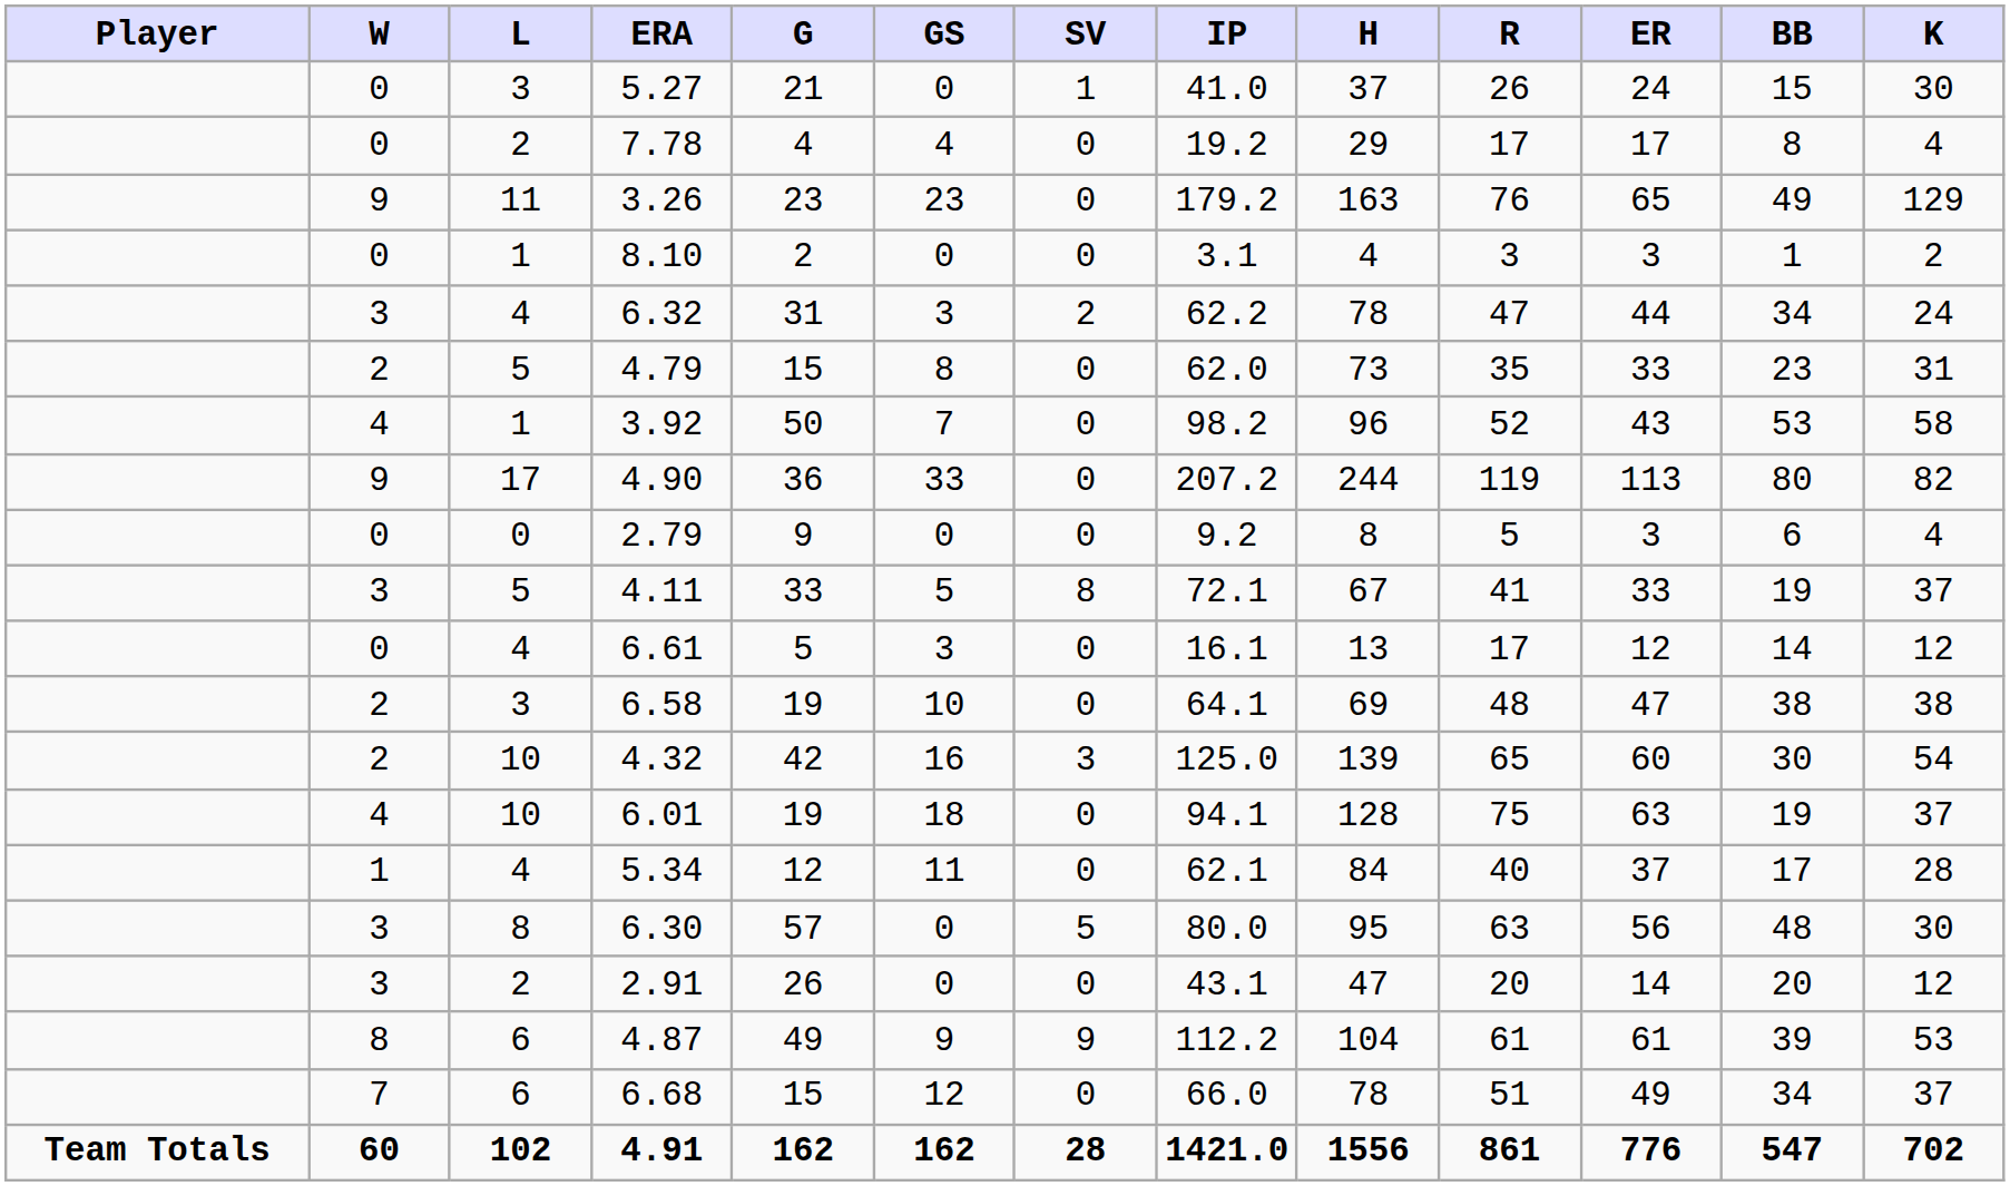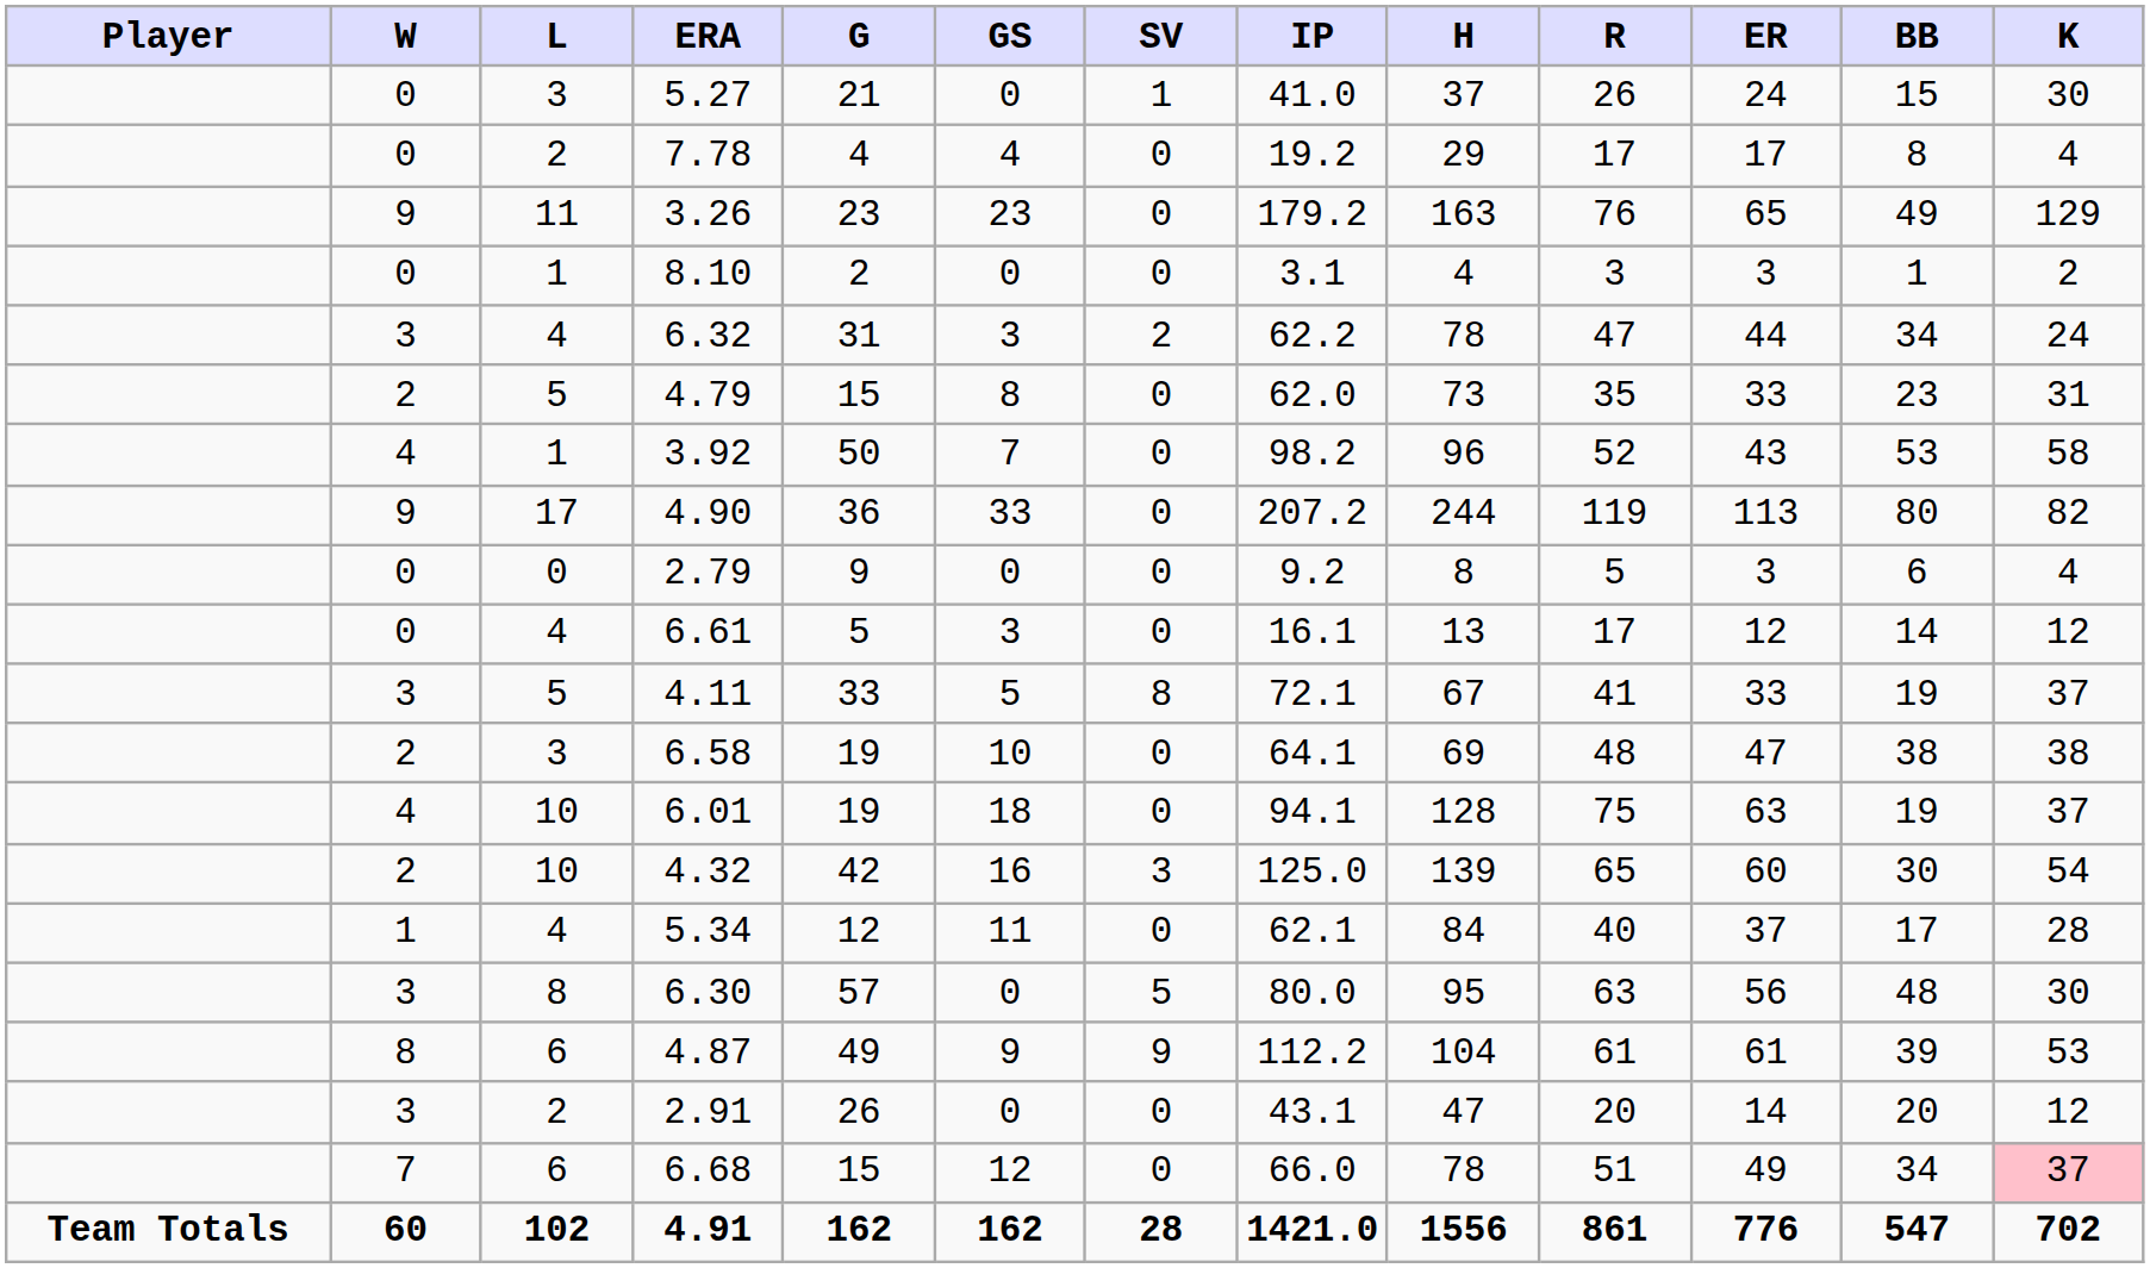 <table class="wikitable" style="text-align:center;">
 <tr>
 <th style="background:#ddf; width:15%;"><strong>Player</strong></th>
 <th style="background:#ddf; width:7%;"><strong>W</strong></th>
 <th style="background:#ddf; width:7%;"><strong>L</strong></th>
 <th style="background:#ddf; width:7%;"><strong>ERA</strong></th>
 <th style="background:#ddf; width:7%;"><strong>G</strong></th>
 <th style="background:#ddf; width:7%;"><strong>GS</strong></th>
 <th style="background:#ddf; width:7%;"><strong>SV</strong></th>
 <th style="background:#ddf; width:7%;"><strong>IP</strong></th>
 <th style="background:#ddf; width:7%;"><strong>H</strong></th>
 <th style="background:#ddf; width:7%;"><strong>R</strong></th>
 <th style="background:#ddf; width:7%;"><strong>ER</strong></th>
 <th style="background:#ddf; width:7%;"><strong>BB</strong></th>
 <th style="background:#ddf; width:7%;"><strong>K</strong></th>
 </tr>
 <tr>
 <td align=left></td>
 <td>0</td>
 <td>3</td>
 <td>5.27</td>
 <td>21</td>
 <td>0</td>
 <td>1</td>
 <td>41.0</td>
 <td>37</td>
 <td>26</td>
 <td>24</td>
 <td>15</td>
 <td>30</td>
 </tr>
 <tr>
 <td align=left></td>
 <td>0</td>
 <td>2</td>
 <td>7.78</td>
 <td>4</td>
 <td>4</td>
 <td>0</td>
 <td>19.2</td>
 <td>29</td>
 <td>17</td>
 <td>17</td>
 <td>8</td>
 <td>4</td>
 </tr>
 <tr>
 <td align=left></td>
 <td>9</td>
 <td>11</td>
 <td>3.26</td>
 <td>23</td>
 <td>23</td>
 <td>0</td>
 <td>179.2</td>
 <td>163</td>
 <td>76</td>
 <td>65</td>
 <td>49</td>
 <td>129</td>
 </tr>
 <tr>
 <td align=left></td>
 <td>0</td>
 <td>1</td>
 <td>8.10</td>
 <td>2</td>
 <td>0</td>
 <td>0</td>
 <td>3.1</td>
 <td>4</td>
 <td>3</td>
 <td>3</td>
 <td>1</td>
 <td>2</td>
 </tr>
 <tr>
 <td align=left></td>
 <td>3</td>
 <td>4</td>
 <td>6.32</td>
 <td>31</td>
 <td>3</td>
 <td>2</td>
 <td>62.2</td>
 <td>78</td>
 <td>47</td>
 <td>44</td>
 <td>34</td>
 <td>24</td>
 </tr>
 <tr>
 <td align=left></td>
 <td>2</td>
 <td>5</td>
 <td>4.79</td>
 <td>15</td>
 <td>8</td>
 <td>0</td>
 <td>62.0</td>
 <td>73</td>
 <td>35</td>
 <td>33</td>
 <td>23</td>
 <td>31</td>
 </tr>
 <tr>
 <td align=left></td>
 <td>4</td>
 <td>1</td>
 <td>3.92</td>
 <td>50</td>
 <td>7</td>
 <td>0</td>
 <td>98.2</td>
 <td>96</td>
 <td>52</td>
 <td>43</td>
 <td>53</td>
 <td>58</td>
 </tr>
 <tr>
 <td align=left></td>
 <td>9</td>
 <td>17</td>
 <td>4.90</td>
 <td>36</td>
 <td>33</td>
 <td>0</td>
 <td>207.2</td>
 <td>244</td>
 <td>119</td>
 <td>113</td>
 <td>80</td>
 <td>82</td>
 </tr>
 <tr>
 <td align=left></td>
 <td>0</td>
 <td>0</td>
 <td>2.79</td>
 <td>9</td>
 <td>0</td>
 <td>0</td>
 <td>9.2</td>
 <td>8</td>
 <td>5</td>
 <td>3</td>
 <td>6</td>
 <td>4</td>
 </tr>
 <tr>
 <td align=left></td>
+<td>0</td>
+<td>4</td>
+<td>6.61</td>
+<td>5</td>
+<td>3</td>
+<td>0</td>
+<td>16.1</td>
+<td>13</td>
+<td>17</td>
+<td>12</td>
+<td>14</td>
+<td>12</td>
+</tr>
+<tr>
+<td align=left></td>
 <td>3</td>
 <td>5</td>
 <td>4.11</td>
 <td>33</td>
 <td>5</td>
 <td>8</td>
 <td>72.1</td>
 <td>67</td>
 <td>41</td>
 <td>33</td>
 <td>19</td>
 <td>37</td>
-</tr>
-<tr>
-<td align=left></td>
-<td>0</td>
-<td>4</td>
-<td>6.61</td>
-<td>5</td>
-<td>3</td>
-<td>0</td>
-<td>16.1</td>
-<td>13</td>
-<td>17</td>
-<td>12</td>
-<td>14</td>
-<td>12</td>
 </tr>
 <tr>
 <td align=left></td>
 <td>2</td>
 <td>3</td>
 <td>6.58</td>
 <td>19</td>
 <td>10</td>
 <td>0</td>
 <td>64.1</td>
 <td>69</td>
 <td>48</td>
 <td>47</td>
 <td>38</td>
 <td>38</td>
 </tr>
 <tr>
 <td align=left></td>
+<td>4</td>
+<td>10</td>
+<td>6.01</td>
+<td>19</td>
+<td>18</td>
+<td>0</td>
+<td>94.1</td>
+<td>128</td>
+<td>75</td>
+<td>63</td>
+<td>19</td>
+<td>37</td>
+</tr>
+<tr>
+<td align=left></td>
 <td>2</td>
 <td>10</td>
 <td>4.32</td>
 <td>42</td>
 <td>16</td>
 <td>3</td>
 <td>125.0</td>
 <td>139</td>
 <td>65</td>
 <td>60</td>
 <td>30</td>
 <td>54</td>
-</tr>
-<tr>
-<td align=left></td>
-<td>4</td>
-<td>10</td>
-<td>6.01</td>
-<td>19</td>
-<td>18</td>
-<td>0</td>
-<td>94.1</td>
-<td>128</td>
-<td>75</td>
-<td>63</td>
-<td>19</td>
-<td>37</td>
 </tr>
 <tr>
 <td align=left></td>
 <td>1</td>
 <td>4</td>
 <td>5.34</td>
 <td>12</td>
 <td>11</td>
 <td>0</td>
 <td>62.1</td>
 <td>84</td>
 <td>40</td>
 <td>37</td>
 <td>17</td>
 <td>28</td>
 </tr>
 <tr>
 <td align=left></td>
 <td>3</td>
 <td>8</td>
 <td>6.30</td>
 <td>57</td>
 <td>0</td>
 <td>5</td>
 <td>80.0</td>
 <td>95</td>
 <td>63</td>
 <td>56</td>
 <td>48</td>
 <td>30</td>
 </tr>
 <tr>
 <td align=left></td>
+<td>8</td>
+<td>6</td>
+<td>4.87</td>
+<td>49</td>
+<td>9</td>
+<td>9</td>
+<td>112.2</td>
+<td>104</td>
+<td>61</td>
+<td>61</td>
+<td>39</td>
+<td>53</td>
+</tr>
+<tr>
+<td align=left></td>
 <td>3</td>
 <td>2</td>
 <td>2.91</td>
 <td>26</td>
 <td>0</td>
 <td>0</td>
 <td>43.1</td>
 <td>47</td>
 <td>20</td>
 <td>14</td>
 <td>20</td>
 <td>12</td>
 </tr>
 <tr>
 <td align=left></td>
-<td>8</td>
-<td>6</td>
-<td>4.87</td>
-<td>49</td>
-<td>9</td>
-<td>9</td>
-<td>112.2</td>
-<td>104</td>
-<td>61</td>
-<td>61</td>
-<td>39</td>
-<td>53</td>
-</tr>
-<tr>
-<td align=left></td>
 <td>7</td>
 <td>6</td>
 <td>6.68</td>
 <td>15</td>
 <td>12</td>
 <td>0</td>
 <td>66.0</td>
 <td>78</td>
 <td>51</td>
 <td>49</td>
 <td>34</td>
-<td>37</td>
+<td style="background: pink;">37</td>
 </tr>
 <tr class="sortbottom">
 <td><strong>Team Totals</strong></td>
 <td><strong>60</strong></td>
 <td><strong>102</strong></td>
 <td><strong>4.91</strong></td>
 <td><strong>162</strong></td>
 <td><strong>162</strong></td>
 <td><strong>28</strong></td>
 <td><strong>1421.0</strong></td>
 <td><strong>1556</strong></td>
 <td><strong>861</strong></td>
 <td><strong>776</strong></td>
 <td><strong>547</strong></td>
 <td><strong>702</strong></td>
 </tr>
 </table>
